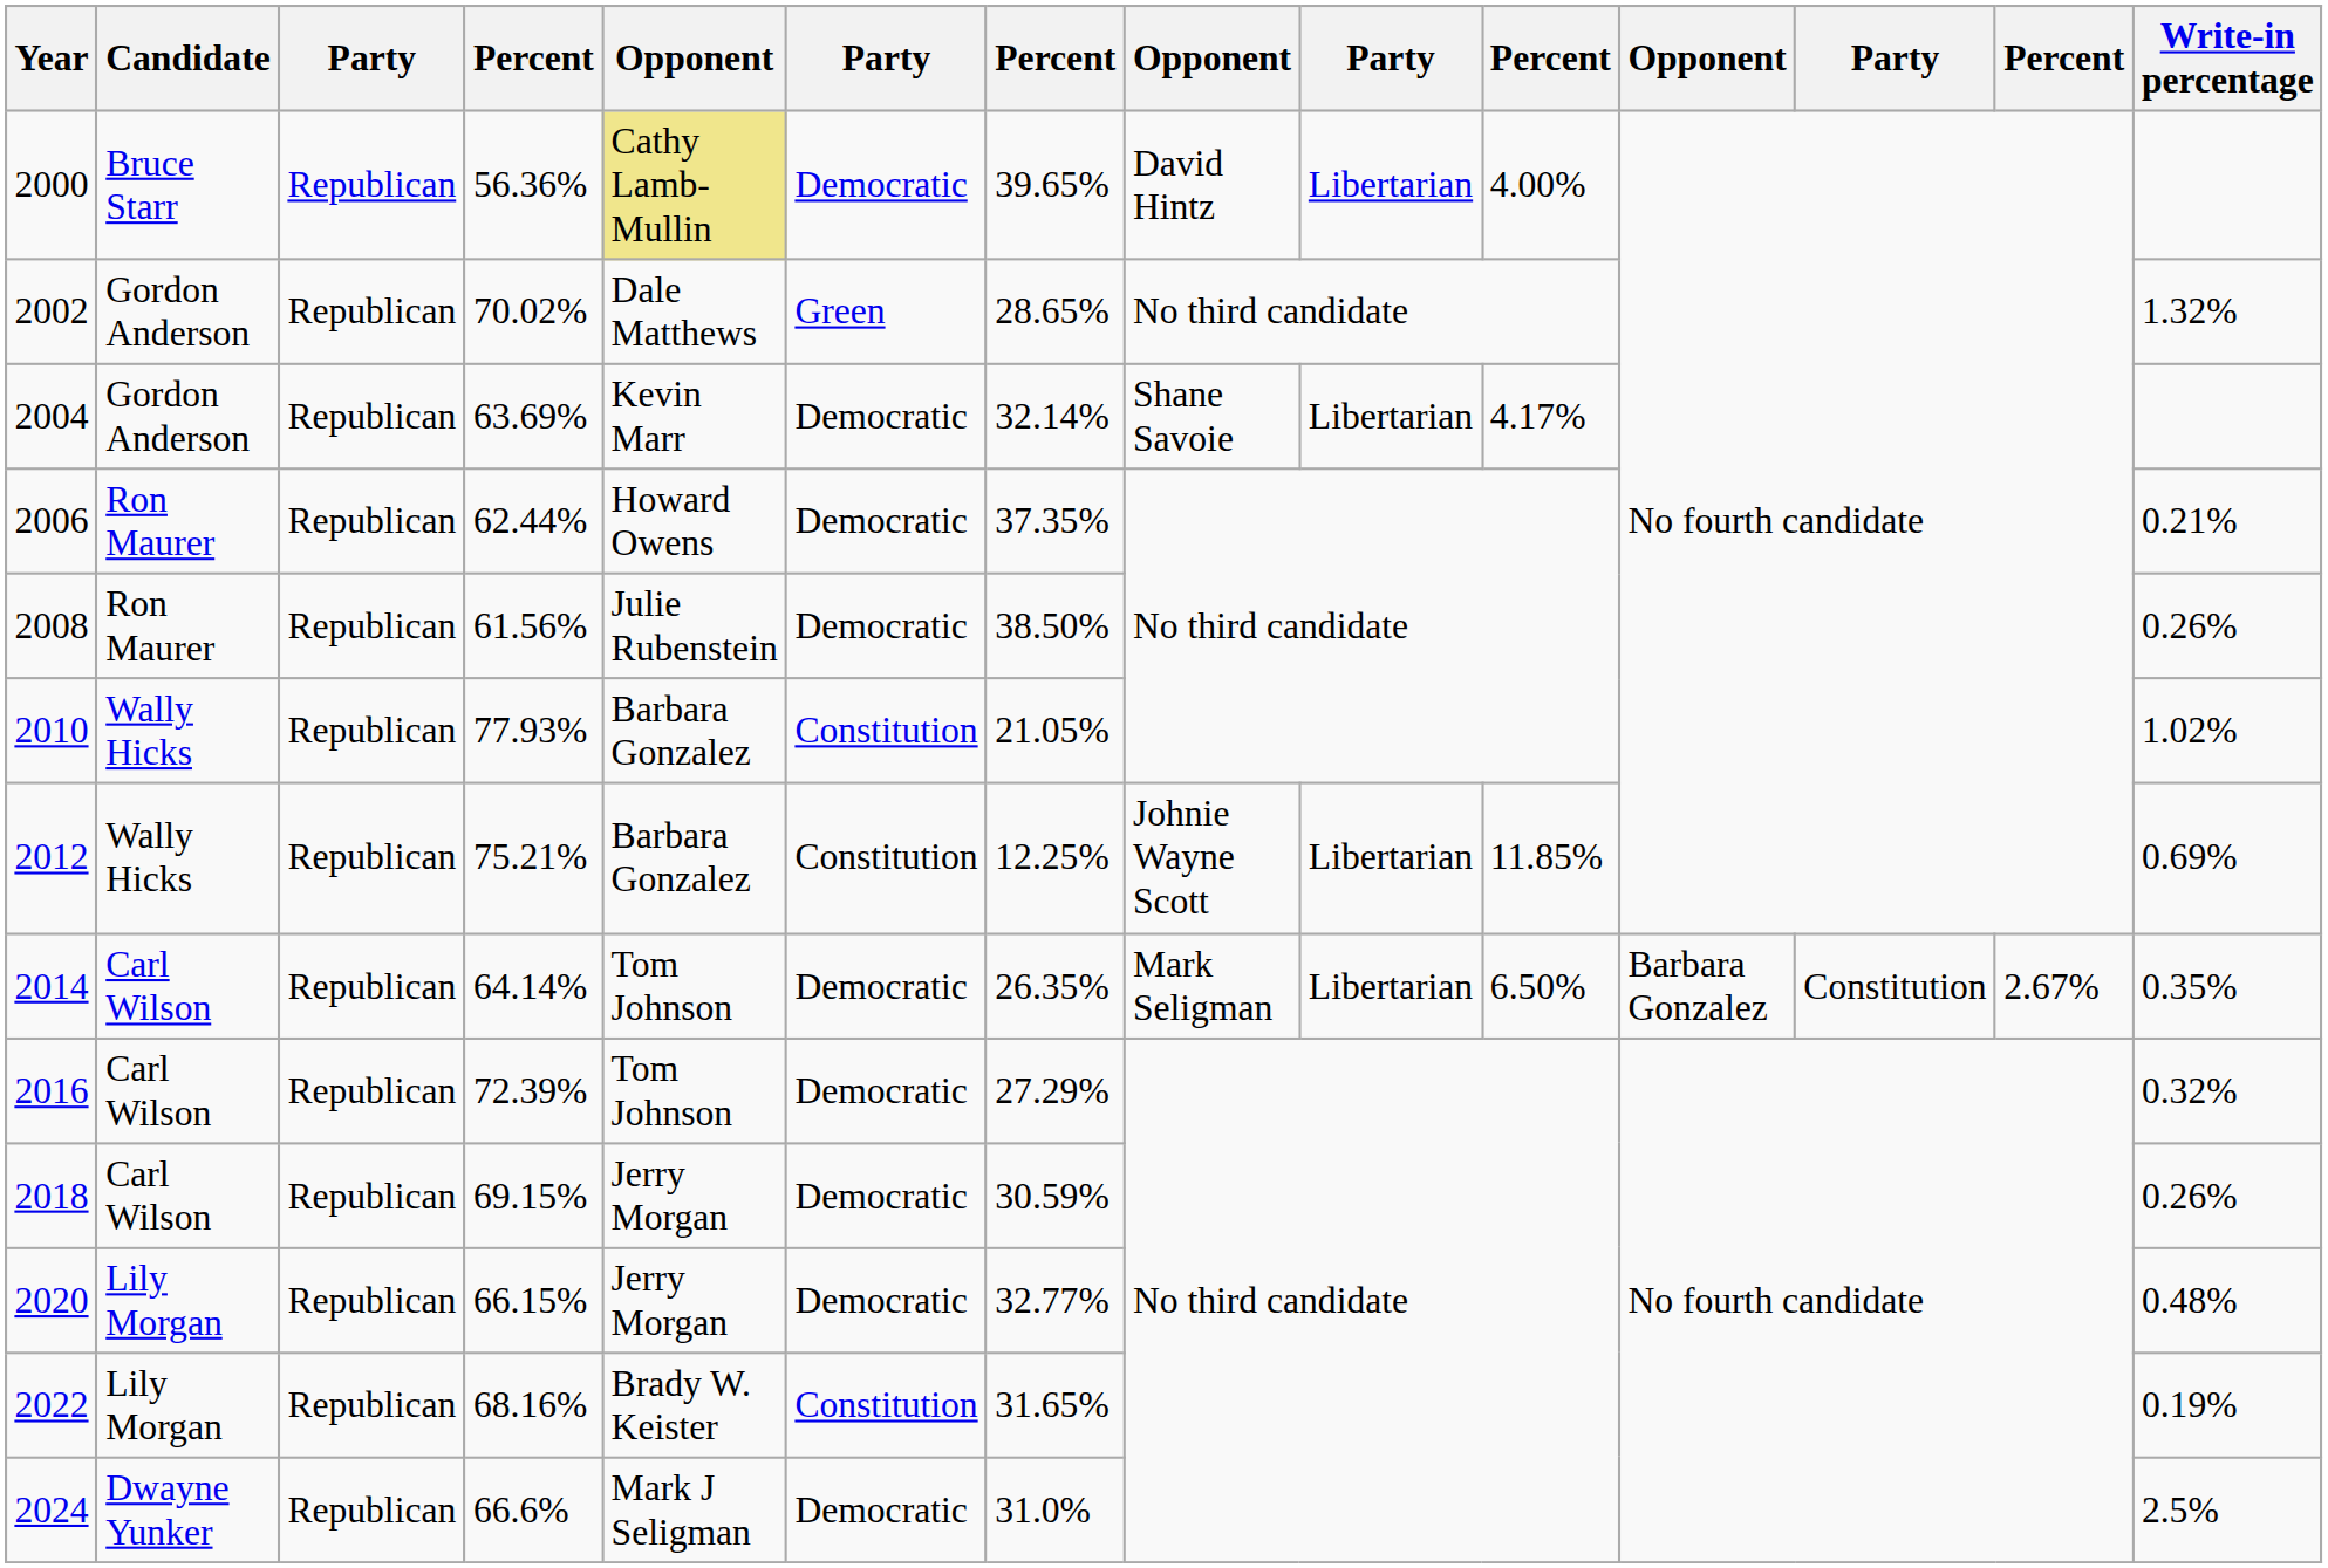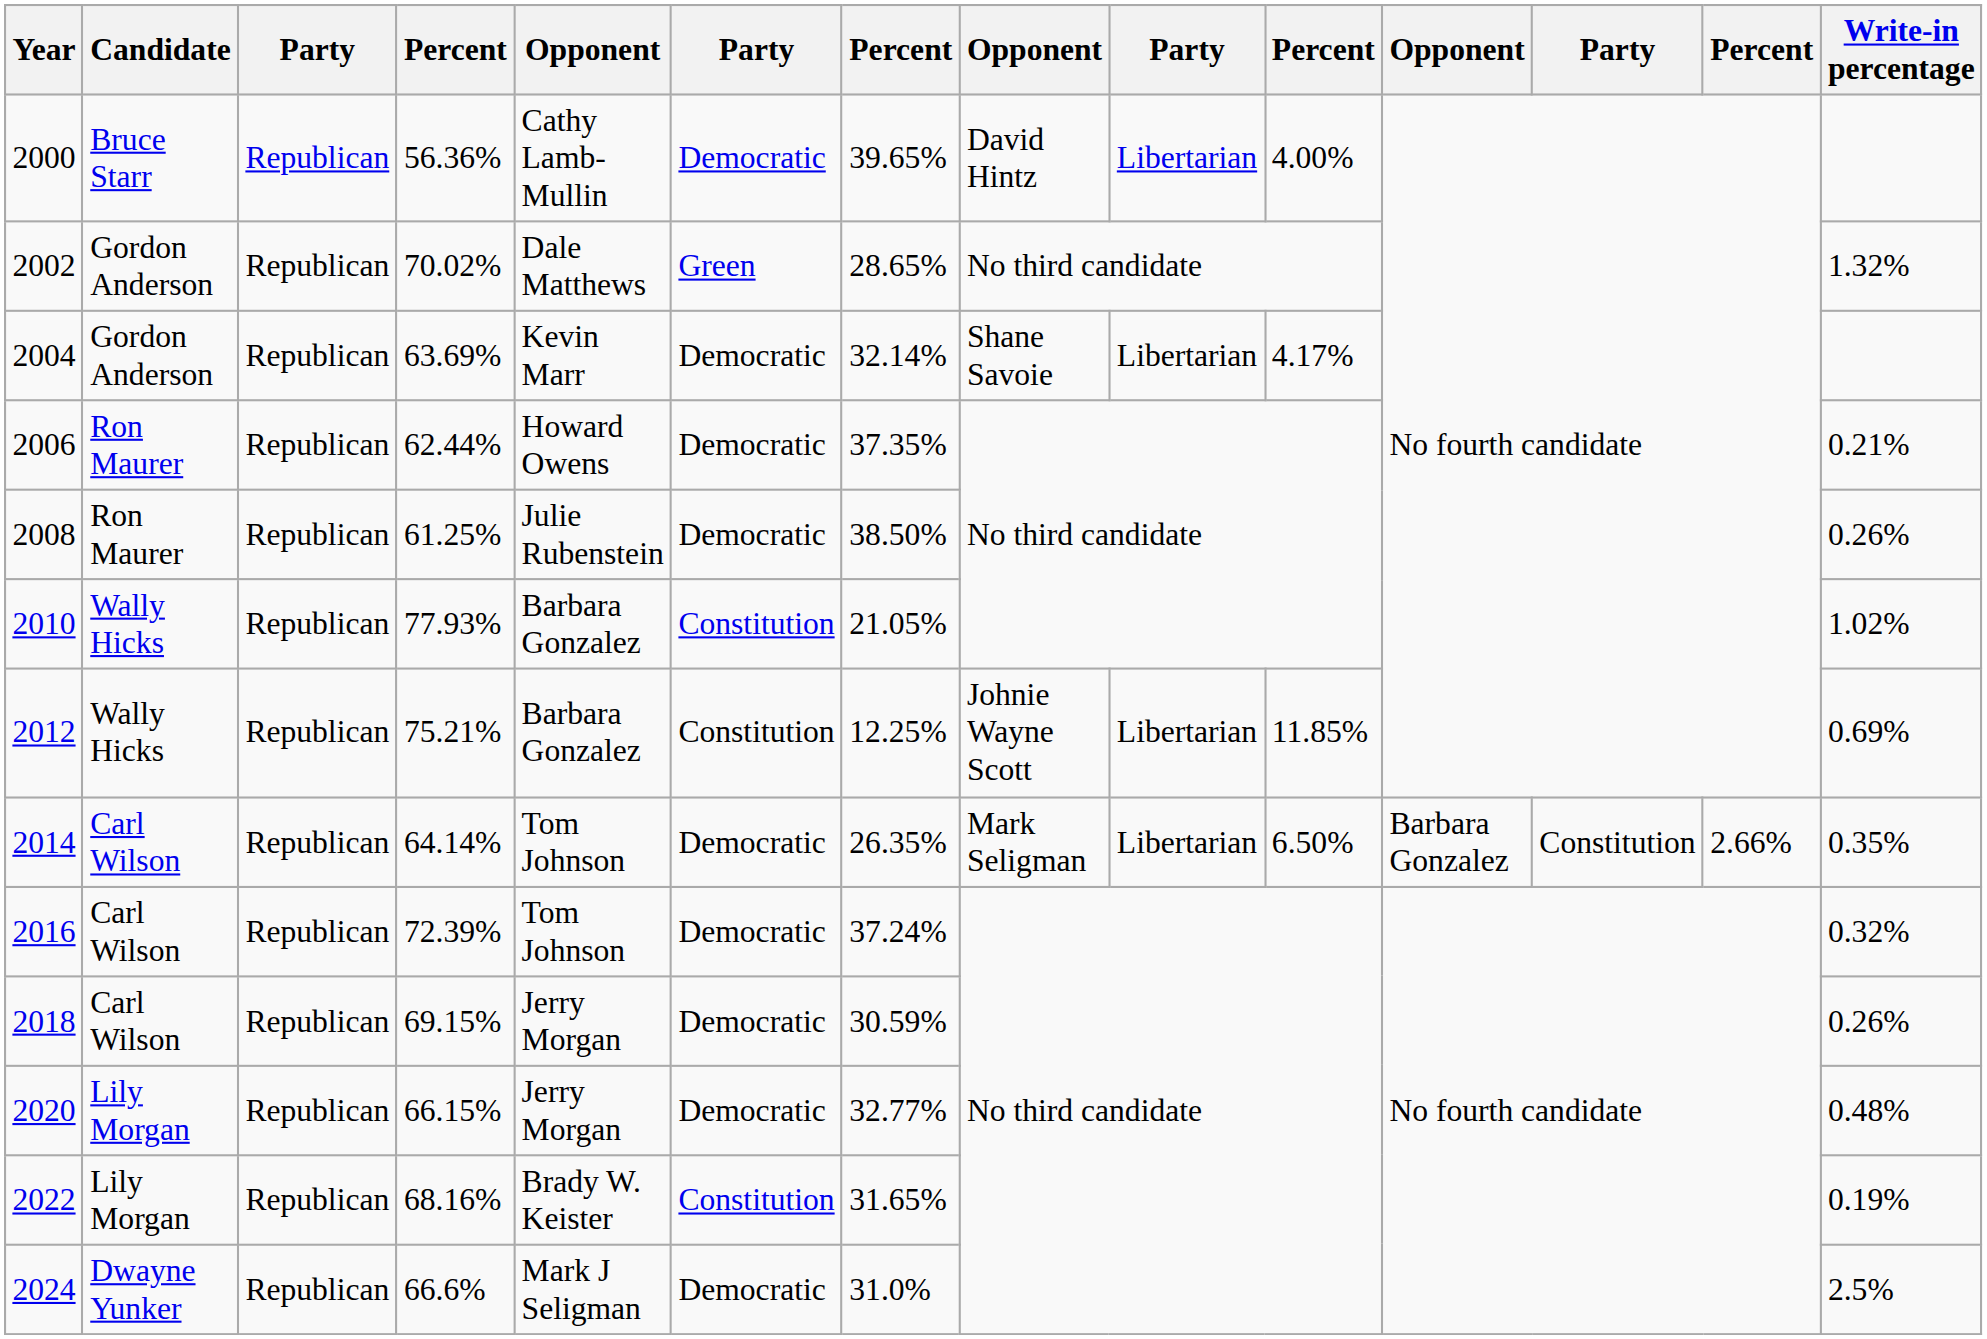 <table class="wikitable sortable" style="margin:0.5em auto; font-size:95%;">
 <tr>
 <th>Year</th>
 <th>Candidate</th>
 <th>Party</th>
 <th>Percent</th>
 <th>Opponent</th>
 <th>Party</th>
 <th>Percent</th>
 <th>Opponent</th>
 <th>Party</th>
 <th>Percent</th>
 <th>Opponent</th>
 <th>Party</th>
 <th>Percent</th>
 <th><a href='#'>Write-in</a> percentage</th>
 </tr>
 <tr>
 <td>2000</td>
 <td><a href='#'>Bruce Starr</a></td>
 <td><a href='#'>Republican</a></td>
 <td>56.36%</td>
-<td style="background: khaki;">Cathy Lamb-Mullin</td>
+<td>Cathy Lamb-Mullin</td>
 <td><a href='#'>Democratic</a></td>
 <td>39.65%</td>
 <td>David Hintz</td>
 <td><a href='#'>Libertarian</a></td>
 <td>4.00%</td>
 <td colspan="3" rowspan="7">No fourth candidate</td>
 <td></td>
 </tr>
 <tr>
 <td>2002</td>
 <td>Gordon Anderson</td>
 <td>Republican</td>
 <td>70.02%</td>
 <td>Dale Matthews</td>
 <td><a href='#'>Green</a></td>
 <td>28.65%</td>
 <td colspan="3">No third candidate</td>
 <td>1.32%</td>
 </tr>
 <tr>
 <td>2004</td>
 <td>Gordon Anderson</td>
 <td>Republican</td>
 <td>63.69%</td>
 <td>Kevin Marr</td>
 <td>Democratic</td>
 <td>32.14%</td>
 <td>Shane Savoie</td>
 <td>Libertarian</td>
 <td>4.17%</td>
 <td></td>
 </tr>
 <tr>
 <td>2006</td>
 <td><a href='#'>Ron Maurer</a></td>
 <td>Republican</td>
 <td>62.44%</td>
 <td>Howard Owens</td>
 <td>Democratic</td>
 <td>37.35%</td>
 <td colspan="3" rowspan="3">No third candidate</td>
 <td>0.21%</td>
 </tr>
 <tr>
 <td>2008</td>
 <td>Ron Maurer</td>
 <td>Republican</td>
-<td>61.56%</td>
+<td>61.25%</td>
 <td>Julie Rubenstein</td>
 <td>Democratic</td>
 <td>38.50%</td>
 <td>0.26%</td>
 </tr>
 <tr>
 <td><a href='#'>2010</a></td>
 <td><a href='#'>Wally Hicks</a></td>
 <td>Republican</td>
 <td>77.93%</td>
 <td>Barbara Gonzalez</td>
 <td><a href='#'>Constitution</a></td>
 <td>21.05%</td>
 <td>1.02%</td>
 </tr>
 <tr>
 <td><a href='#'>2012</a></td>
 <td>Wally Hicks</td>
 <td>Republican</td>
 <td>75.21%</td>
 <td>Barbara Gonzalez</td>
 <td>Constitution</td>
 <td>12.25%</td>
 <td>Johnie Wayne Scott</td>
 <td>Libertarian</td>
 <td>11.85%</td>
 <td>0.69%</td>
 </tr>
 <tr>
 <td><a href='#'>2014</a></td>
 <td><a href='#'>Carl Wilson</a></td>
 <td>Republican</td>
 <td>64.14%</td>
 <td>Tom Johnson</td>
 <td>Democratic</td>
 <td>26.35%</td>
 <td>Mark Seligman</td>
 <td>Libertarian</td>
 <td>6.50%</td>
 <td>Barbara Gonzalez</td>
 <td>Constitution</td>
-<td>2.67%</td>
+<td>2.66%</td>
 <td>0.35%</td>
 </tr>
 <tr>
 <td><a href='#'>2016</a></td>
 <td>Carl Wilson</td>
 <td>Republican</td>
 <td>72.39%</td>
 <td>Tom Johnson</td>
 <td>Democratic</td>
-<td>27.29%</td>
+<td>37.24%</td>
 <td colspan="3" rowspan="5">No third candidate</td>
 <td colspan="3" rowspan="5">No fourth candidate</td>
 <td>0.32%</td>
 </tr>
 <tr>
 <td><a href='#'>2018</a></td>
 <td>Carl Wilson</td>
 <td>Republican</td>
 <td>69.15%</td>
 <td>Jerry Morgan</td>
 <td>Democratic</td>
 <td>30.59%</td>
 <td>0.26%</td>
 </tr>
 <tr>
 <td><a href='#'>2020</a></td>
 <td><a href='#'>Lily Morgan</a></td>
 <td>Republican</td>
 <td>66.15%</td>
 <td>Jerry Morgan</td>
 <td>Democratic</td>
 <td>32.77%</td>
 <td>0.48%</td>
 </tr>
 <tr>
 <td><a href='#'>2022</a></td>
 <td>Lily Morgan</td>
 <td>Republican</td>
 <td>68.16%</td>
 <td>Brady W. Keister</td>
 <td><a href='#'>Constitution</a></td>
 <td>31.65%</td>
 <td>0.19%</td>
 </tr>
 <tr>
 <td><a href='#'>2024</a></td>
 <td><a href='#'>Dwayne Yunker</a></td>
 <td>Republican</td>
 <td>66.6%</td>
 <td>Mark J Seligman</td>
 <td>Democratic</td>
 <td>31.0%</td>
 <td>2.5%</td>
 </tr>
 </table>
